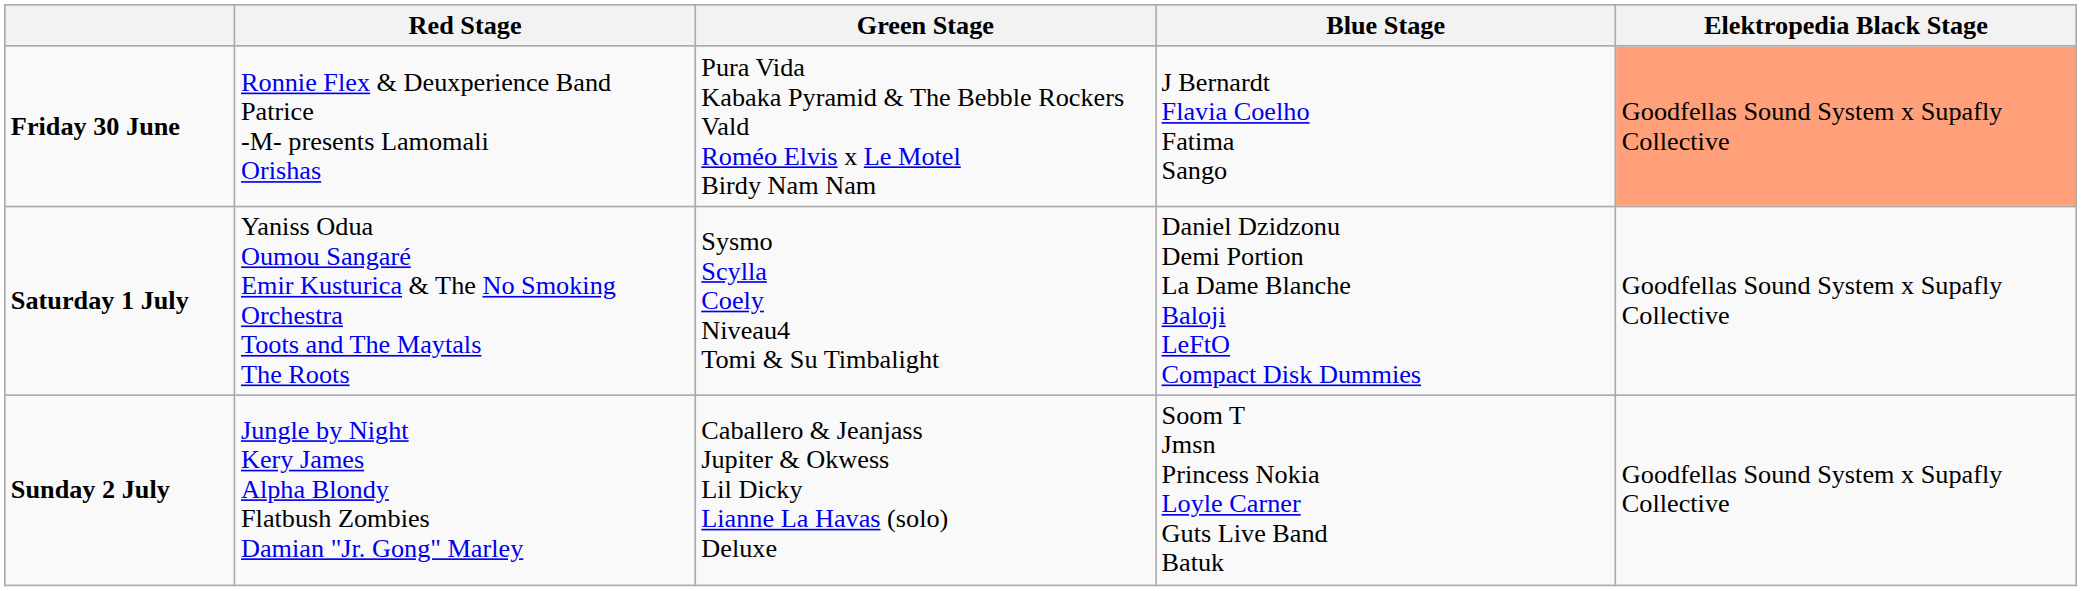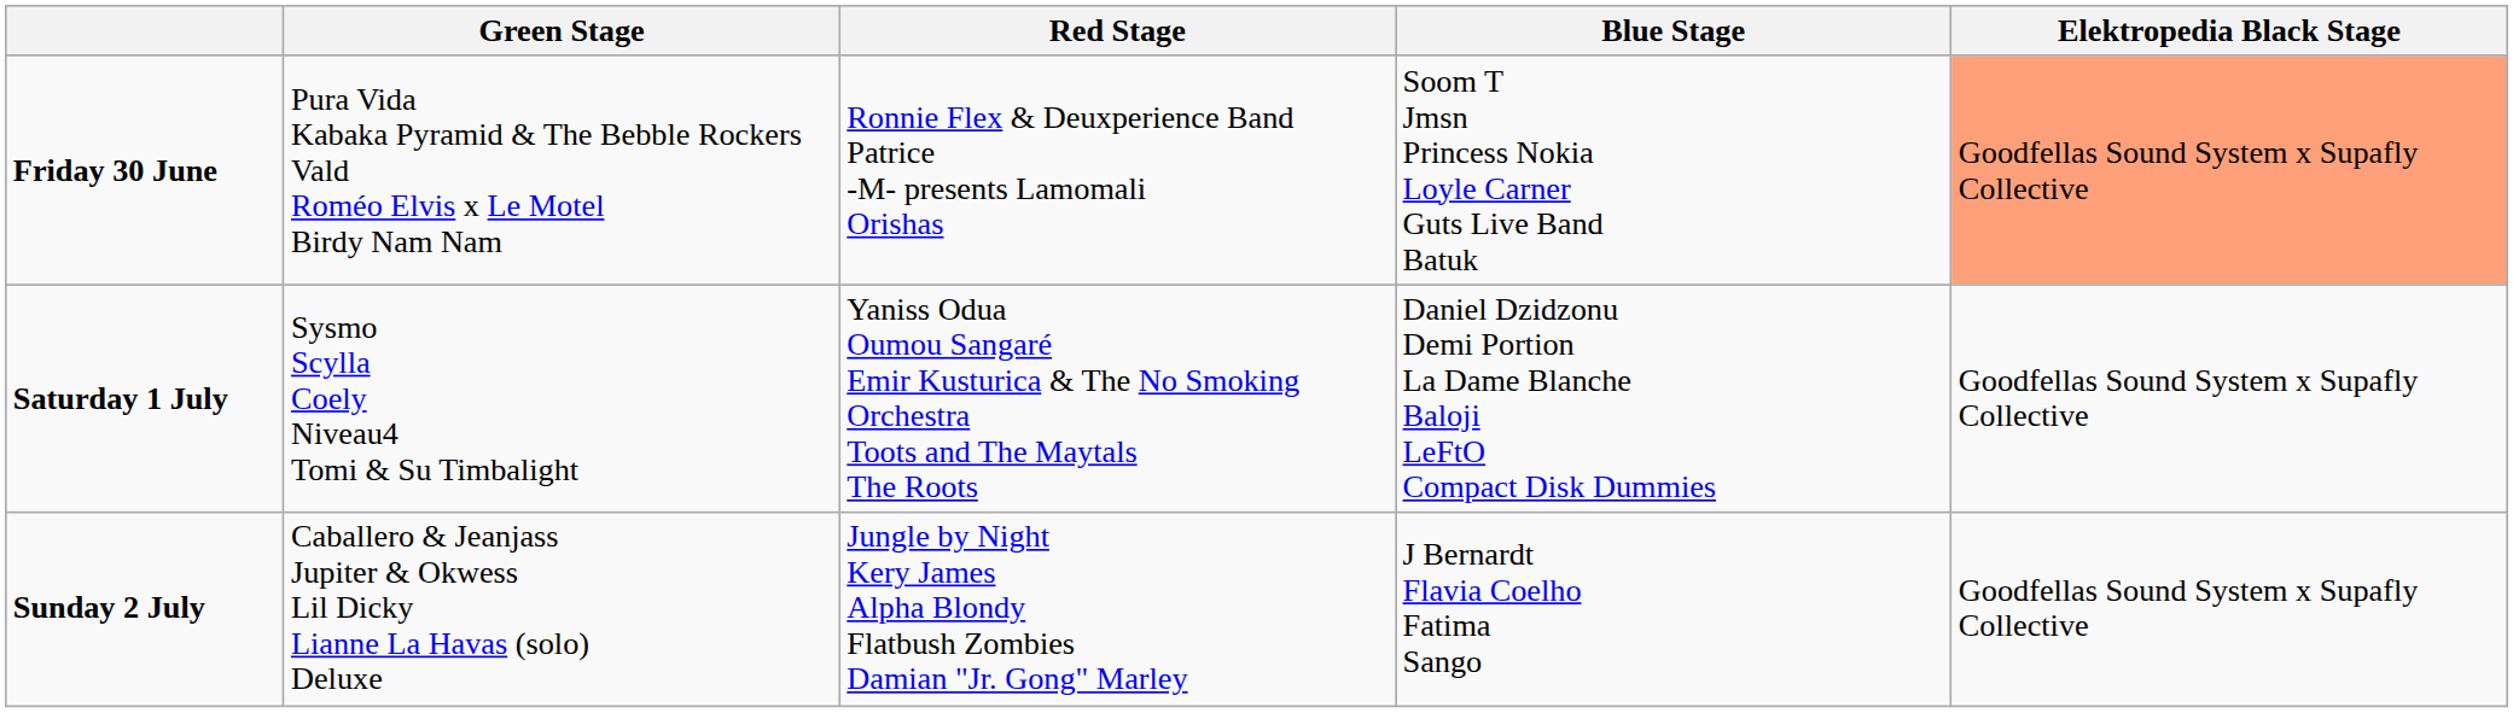 <table class="wikitable" width="100%">
 <tr>
 <th width="10%"></th>
+<th width="20%"><strong>Green Stage</strong></th>
 <th width="20%"><strong>Red Stage</strong></th>
-<th width="20%"><strong>Green Stage</strong></th>
 <th width="20%"><strong>Blue Stage</strong></th>
 <th width="20%"><strong>Elektropedia Black Stage</strong></th>
 </tr>
 <tr>
 <td><strong>Friday 30 June</strong></td>
+<td>Pura Vida<br>Kabaka Pyramid & The Bebble Rockers<br>Vald<br><a href='#'>Roméo Elvis</a> x <a href='#'>Le Motel</a><br>Birdy Nam Nam</td>
 <td><a href='#'>Ronnie Flex</a> & Deuxperience Band<br>Patrice<br>-M- presents Lamomali<br><a href='#'>Orishas</a></td>
-<td>Pura Vida<br>Kabaka Pyramid & The Bebble Rockers<br>Vald<br><a href='#'>Roméo Elvis</a> x <a href='#'>Le Motel</a><br>Birdy Nam Nam</td>
-<td>J Bernardt<br><a href='#'>Flavia Coelho</a><br>Fatima<br>Sango</td>
+<td>Soom T<br>Jmsn<br>Princess Nokia<br><a href='#'>Loyle Carner</a><br>Guts Live Band<br>Batuk</td>
 <td style="background: lightsalmon;">Goodfellas Sound System x Supafly Collective</td>
 </tr>
 <tr>
 <td><strong>Saturday 1 July</strong></td>
+<td>Sysmo<br><a href='#'>Scylla</a><br><a href='#'>Coely</a><br>Niveau4<br>Tomi & Su Timbalight</td>
 <td>Yaniss Odua<br><a href='#'>Oumou Sangaré</a><br><a href='#'>Emir Kusturica</a> & The <a href='#'>No Smoking Orchestra</a><br><a href='#'>Toots and The Maytals</a><br><a href='#'>The Roots</a></td>
-<td>Sysmo<br><a href='#'>Scylla</a><br><a href='#'>Coely</a><br>Niveau4<br>Tomi & Su Timbalight</td>
 <td>Daniel Dzidzonu<br>Demi Portion<br>La Dame Blanche<br><a href='#'>Baloji</a><br><a href='#'>LeFtO</a><br><a href='#'>Compact Disk Dummies</a></td>
 <td>Goodfellas Sound System x Supafly Collective</td>
 </tr>
 <tr>
 <td><strong>Sunday 2 July</strong></td>
+<td>Caballero & Jeanjass<br>Jupiter & Okwess<br>Lil Dicky<br><a href='#'>Lianne La Havas</a> (solo)<br>Deluxe</td>
 <td><a href='#'>Jungle by Night</a><br><a href='#'>Kery James</a><br><a href='#'>Alpha Blondy</a><br>Flatbush Zombies<br><a href='#'>Damian "Jr. Gong" Marley</a></td>
-<td>Caballero & Jeanjass<br>Jupiter & Okwess<br>Lil Dicky<br><a href='#'>Lianne La Havas</a> (solo)<br>Deluxe</td>
-<td>Soom T<br>Jmsn<br>Princess Nokia<br><a href='#'>Loyle Carner</a><br>Guts Live Band<br>Batuk</td>
+<td>J Bernardt<br><a href='#'>Flavia Coelho</a><br>Fatima<br>Sango</td>
 <td>Goodfellas Sound System x Supafly Collective</td>
 </tr>
 </table>
